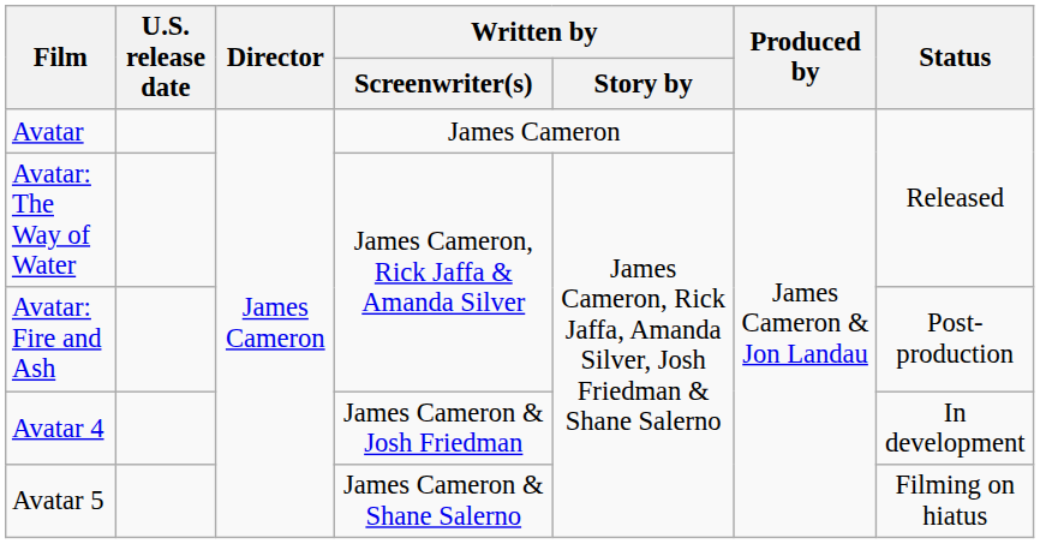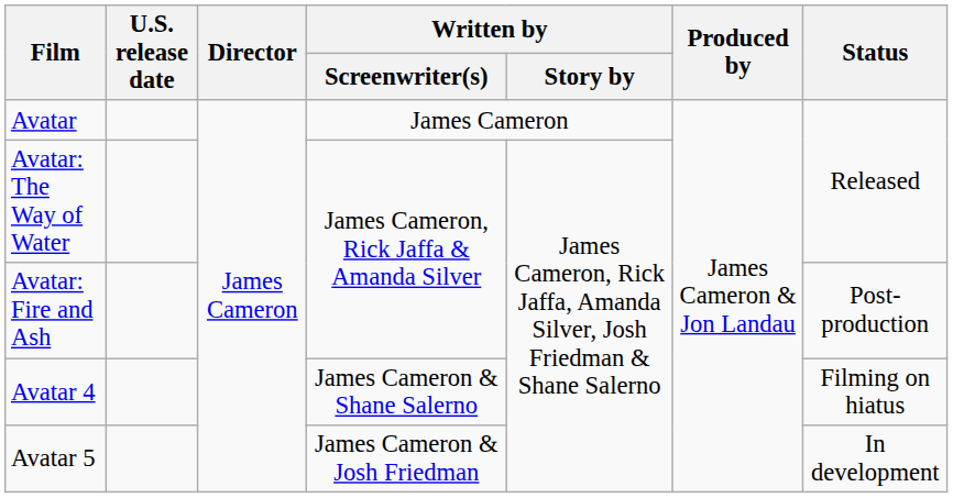 <table class="wikitable plainrowheaders" style="text-align:center;">
 <tr>
 <th rowspan="2">Film</th>
 <th rowspan="2">U.S. release date</th>
 <th rowspan="2">Director</th>
 <th colspan="2">Written by</th>
 <th rowspan="2">Produced by</th>
 <th rowspan="2">Status</th>
 </tr>
 <tr>
 <th>Screenwriter(s)</th>
 <th>Story by</th>
 </tr>
 <tr>
 <td style="text-align:left"><a href='#'>Avatar</a></td>
 <td style="text-align:left"></td>
 <td rowspan="5"><a href='#'>James Cameron</a></td>
 <td colspan="2">James Cameron</td>
 <td rowspan="5">James Cameron & <a href='#'>Jon Landau</a></td>
 <td rowspan="2">Released</td>
 </tr>
 <tr>
 <td style="text-align:left"><a href='#'>Avatar: The Way of Water</a></td>
 <td style="text-align:left"></td>
 <td rowspan="2">James Cameron, <a href='#'>Rick Jaffa & Amanda Silver</a></td>
 <td rowspan="4">James Cameron, Rick Jaffa, Amanda Silver, Josh Friedman & Shane Salerno</td>
 </tr>
 <tr>
 <td style="text-align:left"><a href='#'>Avatar: Fire and Ash</a></td>
 <td style="text-align:left"></td>
 <td>Post-production</td>
 </tr>
 <tr>
 <td style="text-align:left"><a href='#'>Avatar 4</a></td>
 <td style="text-align:left"></td>
-<td>James Cameron & <a href='#'>Josh Friedman</a></td>
-<td>In development</td>
+<td>James Cameron & <a href='#'>Shane Salerno</a></td>
+<td>Filming on hiatus</td>
 </tr>
 <tr>
 <td style="text-align:left">Avatar 5</td>
 <td style="text-align:left"></td>
-<td>James Cameron & <a href='#'>Shane Salerno</a></td>
-<td>Filming on hiatus</td>
+<td>James Cameron & <a href='#'>Josh Friedman</a></td>
+<td>In development</td>
 </tr>
 </table>
